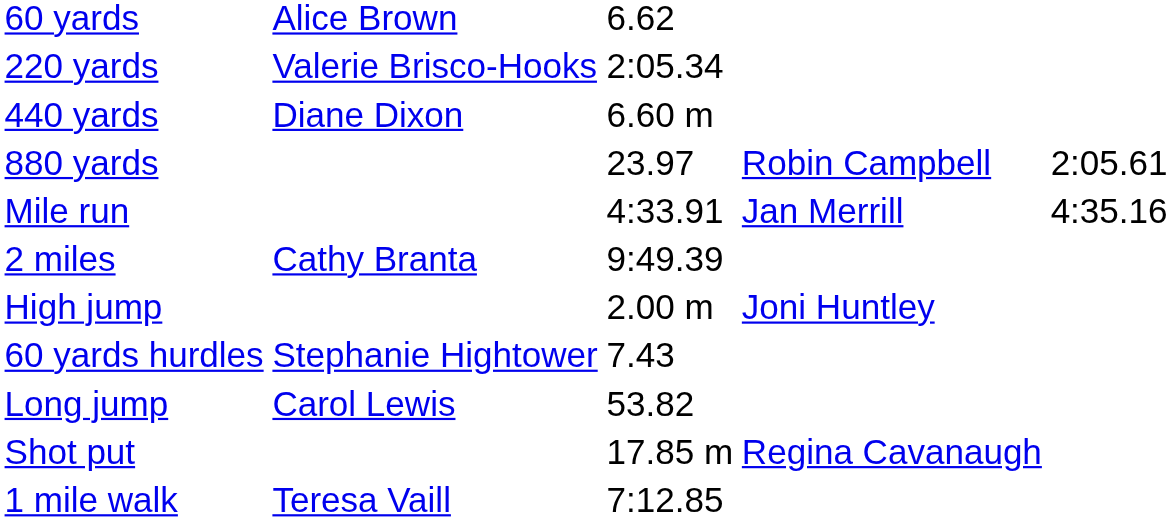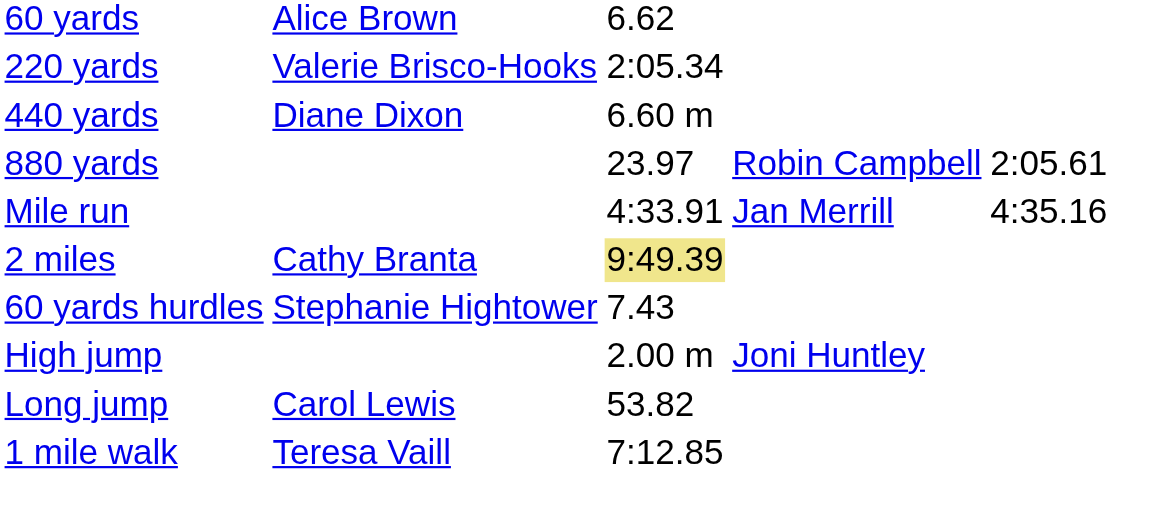 <table>
 <tr>
 <td><a href='#'>60 yards</a></td>
 <td><a href='#'>Alice Brown</a></td>
 <td>6.62</td>
 <td></td>
 <td></td>
 <td></td>
 <td></td>
 </tr>
 <tr>
 <td><a href='#'>220 yards</a></td>
 <td><a href='#'>Valerie Brisco-Hooks</a></td>
 <td>2:05.34</td>
 <td></td>
 <td></td>
 <td></td>
 <td></td>
 </tr>
 <tr>
 <td><a href='#'>440 yards</a></td>
 <td><a href='#'>Diane Dixon</a></td>
 <td>6.60 m</td>
 <td></td>
 <td></td>
 <td></td>
 <td></td>
 </tr>
 <tr>
 <td><a href='#'>880 yards</a></td>
 <td></td>
 <td>23.97</td>
 <td><a href='#'>Robin Campbell</a></td>
 <td>2:05.61</td>
 <td></td>
 <td></td>
 </tr>
 <tr>
 <td><a href='#'>Mile run</a></td>
 <td></td>
 <td>4:33.91</td>
 <td><a href='#'>Jan Merrill</a></td>
 <td>4:35.16</td>
 <td></td>
 <td></td>
 </tr>
 <tr>
 <td><a href='#'>2 miles</a></td>
 <td><a href='#'>Cathy Branta</a></td>
-<td>9:49.39</td>
+<td style="background: khaki;">9:49.39</td>
+<td></td>
+<td></td>
+<td></td>
+<td></td>
+</tr>
+<tr>
+<td><a href='#'>60 yards hurdles</a></td>
+<td><a href='#'>Stephanie Hightower</a></td>
+<td>7.43</td>
 <td></td>
 <td></td>
 <td></td>
 <td></td>
 </tr>
 <tr>
 <td><a href='#'>High jump</a></td>
 <td></td>
 <td>2.00 m</td>
 <td><a href='#'>Joni Huntley</a></td>
 <td></td>
 <td></td>
 <td></td>
 </tr>
 <tr>
-<td><a href='#'>60 yards hurdles</a></td>
-<td><a href='#'>Stephanie Hightower</a></td>
-<td>7.43</td>
-<td></td>
-<td></td>
-<td></td>
-<td></td>
-</tr>
-<tr>
 <td><a href='#'>Long jump</a></td>
 <td><a href='#'>Carol Lewis</a></td>
 <td>53.82</td>
 <td></td>
-<td></td>
-<td></td>
-<td></td>
-</tr>
-<tr>
-<td><a href='#'>Shot put</a></td>
-<td></td>
-<td>17.85 m</td>
-<td><a href='#'>Regina Cavanaugh</a></td>
 <td></td>
 <td></td>
 <td></td>
 </tr>
 <tr>
 <td><a href='#'>1 mile walk</a></td>
 <td><a href='#'>Teresa Vaill</a></td>
 <td>7:12.85</td>
 <td></td>
 <td></td>
 <td></td>
 <td></td>
 </tr>
 </table>
